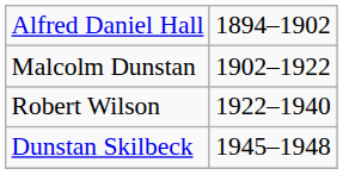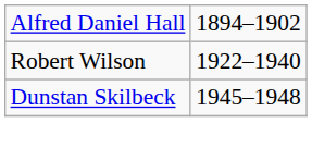 <table class="wikitable">
 <tr>
 <td><a href='#'>Alfred Daniel Hall</a></td>
 <td>1894–1902</td>
-</tr>
-<tr>
-<td>Malcolm Dunstan</td>
-<td>1902–1922</td>
 </tr>
 <tr>
 <td>Robert Wilson</td>
 <td>1922–1940</td>
 </tr>
 <tr>
 <td><a href='#'>Dunstan Skilbeck</a></td>
 <td>1945–1948</td>
 </tr>
 <tr>
 </tr>
 </table>
